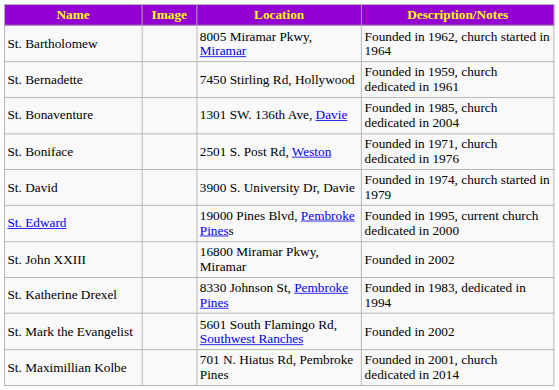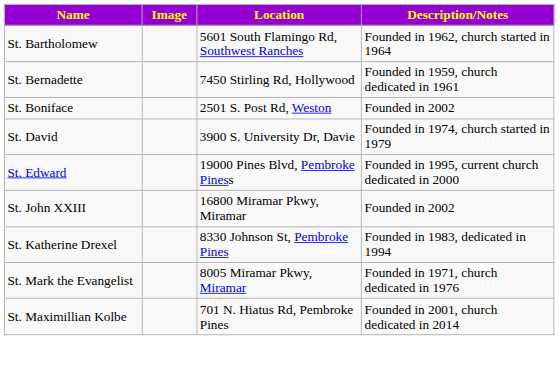 <table class="wikitable sortable" style="width:75%">
 <tr>
 <th style="background:darkviolet; color:yellow;" width="25%"><strong>Name</strong></th>
 <th style="background:darkviolet; color:yellow;" width="10%"><strong>Image</strong></th>
 <th style="background:darkviolet; color:yellow;" width="30%"><strong>Location</strong></th>
 <th style="background:darkviolet; color:yellow;" width="35%"><strong>Description/Notes</strong></th>
 </tr>
 <tr>
 <td>St. Bartholomew</td>
 <td></td>
-<td>8005 Miramar Pkwy, <a href='#'>Miramar</a></td>
+<td>5601 South Flamingo Rd, <a href='#'>Southwest Ranches</a></td>
 <td>Founded in 1962, church started in 1964</td>
 </tr>
 <tr>
 <td>St. Bernadette</td>
 <td></td>
 <td>7450 Stirling Rd, Hollywood</td>
 <td>Founded in 1959, church dedicated in 1961</td>
 </tr>
 <tr>
-<td>St. Bonaventure</td>
-<td></td>
-<td>1301 SW. 136th Ave, <a href='#'>Davie</a></td>
-<td>Founded in 1985, church dedicated in 2004</td>
-</tr>
-<tr>
 <td>St. Boniface</td>
 <td></td>
 <td>2501 S. Post Rd, <a href='#'>Weston</a></td>
-<td>Founded in 1971, church dedicated in 1976</td>
+<td>Founded in 2002</td>
 </tr>
 <tr>
 <td>St. David</td>
 <td></td>
 <td>3900 S. University Dr, Davie</td>
 <td>Founded in 1974, church started in 1979</td>
 </tr>
 <tr>
 <td><a href='#'>St. Edward</a></td>
 <td></td>
 <td>19000 Pines Blvd, <a href='#'>Pembroke Pines</a>s</td>
 <td>Founded in 1995, current church dedicated in 2000</td>
 </tr>
 <tr>
 <td>St. John XXIII</td>
 <td></td>
 <td>16800 Miramar Pkwy, Miramar</td>
 <td>Founded in 2002</td>
 </tr>
 <tr>
 <td>St. Katherine Drexel</td>
 <td></td>
 <td>8330 Johnson St, <a href='#'>Pembroke Pines</a></td>
 <td>Founded in 1983, dedicated in 1994</td>
 </tr>
 <tr>
 <td>St. Mark the Evangelist</td>
 <td></td>
-<td>5601 South Flamingo Rd, <a href='#'>Southwest Ranches</a></td>
-<td>Founded in 2002</td>
+<td>8005 Miramar Pkwy, <a href='#'>Miramar</a></td>
+<td>Founded in 1971, church dedicated in 1976</td>
 </tr>
 <tr>
 <td>St. Maximillian Kolbe</td>
 <td></td>
 <td>701 N. Hiatus Rd, Pembroke Pines</td>
 <td>Founded in 2001, church dedicated in 2014</td>
 </tr>
 </table>
